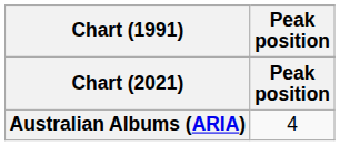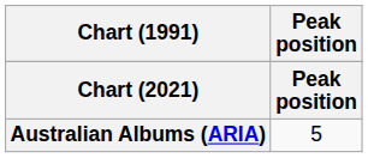 <table class="wikitable plainrowheaders sortable">
 <tr>
 <th>Chart (1991)</th>
 <th>Peak<br>position</th>
 </tr>
 <tr>
 </tr>
 <tr>
 <th>Chart (2021)</th>
 <th scope="col">Peak<br>position</th>
 </tr>
 <tr>
 <th scope="row">Australian Albums (<a href='#'>ARIA</a>)</th>
-<td align="center">4</td>
+<td align="center">5</td>
 </tr>
 </table>
